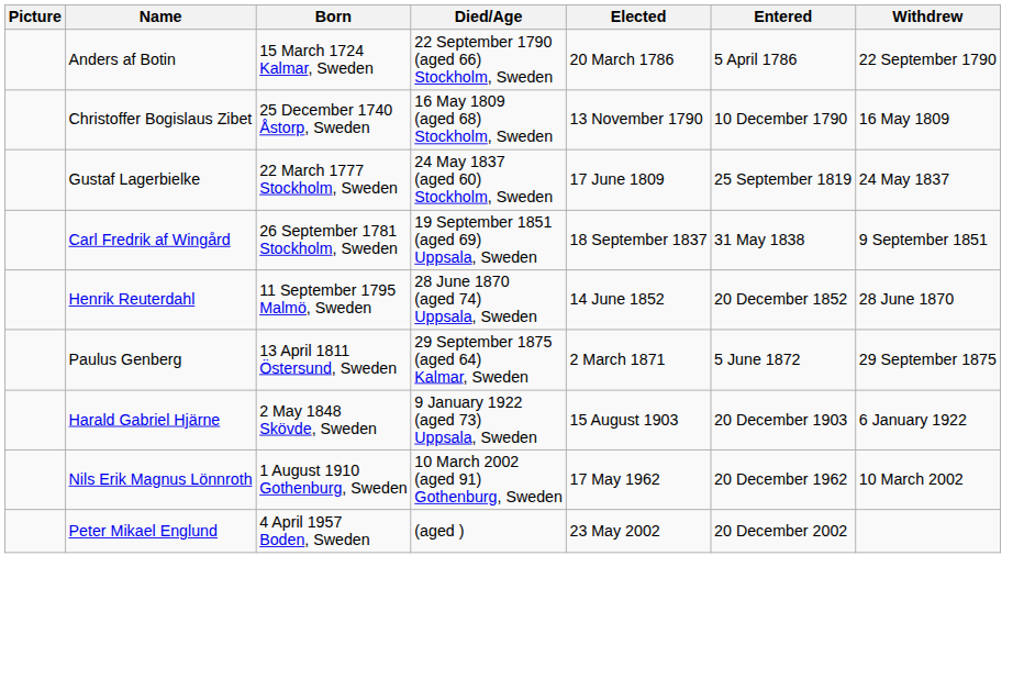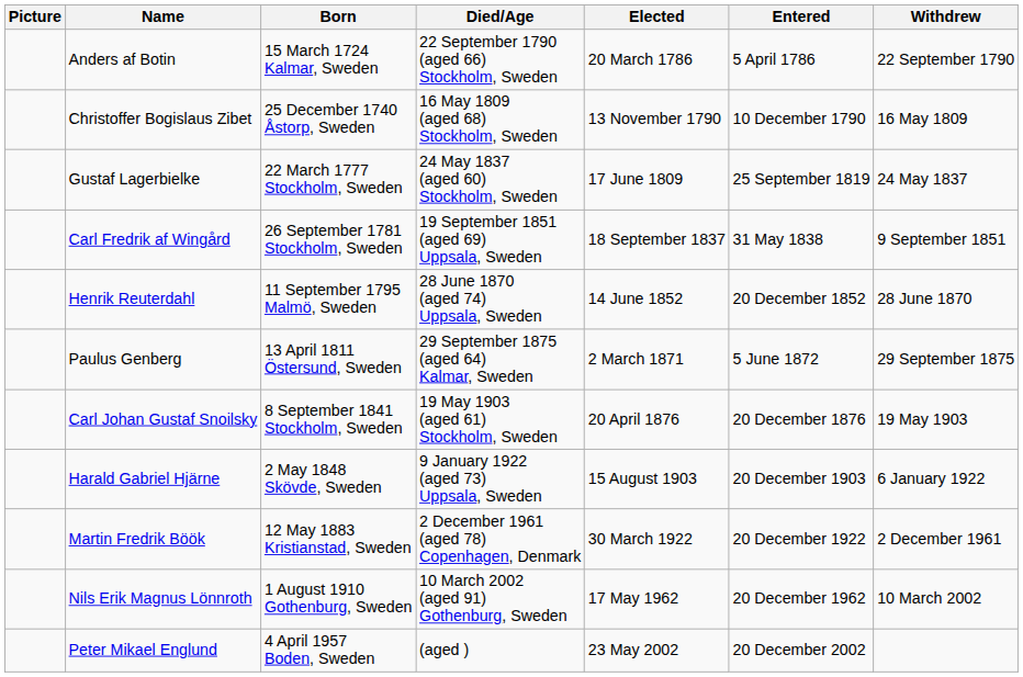 <table class="wikitable sortable">
 <tr>
 <th>Picture</th>
 <th>Name</th>
 <th>Born</th>
 <th>Died/Age</th>
 <th>Elected</th>
 <th>Entered</th>
 <th>Withdrew</th>
 </tr>
 <tr>
 <td></td>
 <td>Anders af Botin</td>
 <td>15 March 1724 <br> <a href='#'>Kalmar</a>, Sweden</td>
 <td>22 September 1790 <br> (aged 66) <br> <a href='#'>Stockholm</a>, Sweden</td>
 <td>20 March 1786</td>
 <td>5 April 1786</td>
 <td>22 September 1790</td>
 </tr>
 <tr>
 <td></td>
 <td>Christoffer Bogislaus Zibet</td>
 <td>25 December 1740 <br> <a href='#'>Åstorp</a>, Sweden</td>
 <td>16 May 1809 <br> (aged 68) <br> <a href='#'>Stockholm</a>, Sweden</td>
 <td>13 November 1790</td>
 <td>10 December 1790</td>
 <td>16 May 1809</td>
 </tr>
 <tr>
 <td></td>
 <td>Gustaf Lagerbielke</td>
 <td>22 March 1777 <br> <a href='#'>Stockholm</a>, Sweden</td>
 <td>24 May 1837 <br> (aged 60) <br> <a href='#'>Stockholm</a>, Sweden</td>
 <td>17 June 1809</td>
 <td>25 September 1819</td>
 <td>24 May 1837</td>
 </tr>
 <tr>
 <td></td>
 <td><a href='#'>Carl Fredrik af Wingård</a></td>
 <td>26 September 1781 <br> <a href='#'>Stockholm</a>, Sweden</td>
 <td>19 September 1851 <br> (aged 69) <br> <a href='#'>Uppsala</a>, Sweden</td>
 <td>18 September 1837</td>
 <td>31 May 1838</td>
 <td>9 September 1851</td>
 </tr>
 <tr>
 <td></td>
 <td><a href='#'>Henrik Reuterdahl</a></td>
 <td>11 September 1795 <br> <a href='#'>Malmö</a>, Sweden</td>
 <td>28 June 1870 <br> (aged 74) <br> <a href='#'>Uppsala</a>, Sweden</td>
 <td>14 June 1852</td>
 <td>20 December 1852</td>
 <td>28 June 1870</td>
 </tr>
 <tr>
 <td></td>
 <td>Paulus Genberg</td>
 <td>13 April 1811 <br> <a href='#'>Östersund</a>, Sweden</td>
 <td>29 September 1875 <br> (aged 64) <br> <a href='#'>Kalmar</a>, Sweden</td>
 <td>2 March 1871</td>
 <td>5 June 1872</td>
 <td>29 September 1875</td>
 </tr>
 <tr>
 <td></td>
+<td><a href='#'>Carl Johan Gustaf Snoilsky</a></td>
+<td>8 September 1841 <br> <a href='#'>Stockholm</a>, Sweden</td>
+<td>19 May 1903 <br> (aged 61) <br> <a href='#'>Stockholm</a>, Sweden</td>
+<td>20 April 1876</td>
+<td>20 December 1876</td>
+<td>19 May 1903</td>
+</tr>
+<tr>
+<td></td>
 <td><a href='#'>Harald Gabriel Hjärne</a></td>
 <td>2 May 1848 <br> <a href='#'>Skövde</a>, Sweden</td>
 <td>9 January 1922 <br> (aged 73) <br> <a href='#'>Uppsala</a>, Sweden</td>
 <td>15 August 1903</td>
 <td>20 December 1903</td>
 <td>6 January 1922</td>
+</tr>
+<tr>
+<td></td>
+<td><a href='#'>Martin Fredrik Böök</a></td>
+<td>12 May 1883 <br> <a href='#'>Kristianstad</a>, Sweden</td>
+<td>2 December 1961 <br> (aged 78) <br> <a href='#'>Copenhagen</a>, Denmark</td>
+<td>30 March 1922</td>
+<td>20 December 1922</td>
+<td>2 December 1961</td>
 </tr>
 <tr>
 <td></td>
 <td><a href='#'>Nils Erik Magnus Lönnroth</a></td>
 <td>1 August 1910 <br> <a href='#'>Gothenburg</a>, Sweden</td>
 <td>10 March 2002 <br> (aged 91) <br> <a href='#'>Gothenburg</a>, Sweden</td>
 <td>17 May 1962</td>
 <td>20 December 1962</td>
 <td>10 March 2002</td>
 </tr>
 <tr>
 <td></td>
 <td><a href='#'>Peter Mikael Englund</a></td>
 <td>4 April 1957 <br> <a href='#'>Boden</a>, Sweden</td>
 <td>(aged )</td>
 <td>23 May 2002</td>
 <td>20 December 2002</td>
 <td></td>
 </tr>
 </table>
